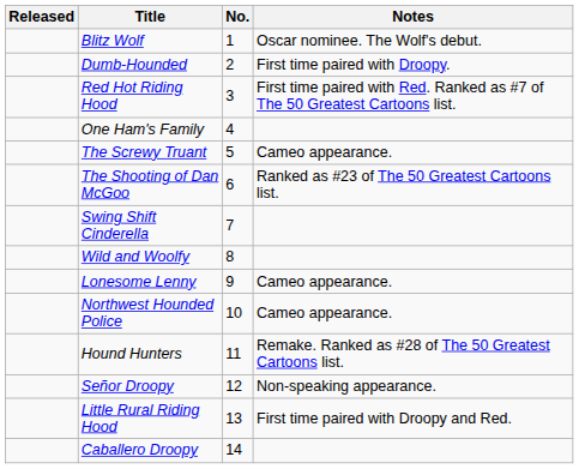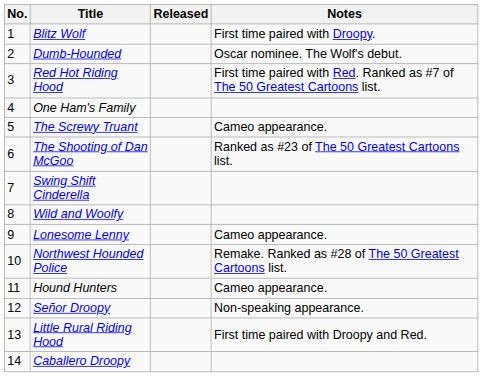 <table class="wikitable sortable">
 <tr>
+<th>No.</th>
+<th>Title</th>
 <th>Released</th>
-<th>Title</th>
-<th>No.</th>
 <th>Notes</th>
 </tr>
 <tr>
+<td>1</td>
+<td><em><a href='#'>Blitz Wolf</a></em></td>
 <td></td>
-<td><em><a href='#'>Blitz Wolf</a></em></td>
-<td>1</td>
+<td>First time paired with <a href='#'>Droopy</a>.</td>
+</tr>
+<tr>
+<td>2</td>
+<td><em><a href='#'>Dumb-Hounded</a></em></td>
+<td></td>
 <td>Oscar nominee. The Wolf's debut.</td>
 </tr>
 <tr>
+<td>3</td>
+<td><em><a href='#'>Red Hot Riding Hood</a></em></td>
 <td></td>
-<td><em><a href='#'>Dumb-Hounded</a></em></td>
-<td>2</td>
-<td>First time paired with <a href='#'>Droopy</a>.</td>
-</tr>
-<tr>
-<td></td>
-<td><em><a href='#'>Red Hot Riding Hood</a></em></td>
-<td>3</td>
 <td>First time paired with <a href='#'>Red</a>. Ranked as #7 of <a href='#'>The 50 Greatest Cartoons</a> list.</td>
 </tr>
 <tr>
+<td>4</td>
+<td><em>One Ham's Family</em></td>
 <td></td>
-<td><em>One Ham's Family</em></td>
-<td>4</td>
 <td></td>
 </tr>
 <tr>
+<td>5</td>
+<td><em><a href='#'>The Screwy Truant</a></em></td>
 <td></td>
-<td><em><a href='#'>The Screwy Truant</a></em></td>
-<td>5</td>
 <td>Cameo appearance.</td>
 </tr>
 <tr>
+<td>6</td>
+<td><em><a href='#'>The Shooting of Dan McGoo</a></em></td>
 <td></td>
-<td><em><a href='#'>The Shooting of Dan McGoo</a></em></td>
-<td>6</td>
 <td>Ranked as #23 of <a href='#'>The 50 Greatest Cartoons</a> list.</td>
 </tr>
 <tr>
+<td>7</td>
+<td><em><a href='#'>Swing Shift Cinderella</a></em></td>
 <td></td>
-<td><em><a href='#'>Swing Shift Cinderella</a></em></td>
-<td>7</td>
 <td></td>
 </tr>
 <tr>
+<td>8</td>
+<td><em><a href='#'>Wild and Woolfy</a></em></td>
 <td></td>
-<td><em><a href='#'>Wild and Woolfy</a></em></td>
-<td>8</td>
 <td></td>
 </tr>
 <tr>
+<td>9</td>
+<td><em><a href='#'>Lonesome Lenny</a></em></td>
 <td></td>
-<td><em><a href='#'>Lonesome Lenny</a></em></td>
-<td>9</td>
 <td>Cameo appearance.</td>
 </tr>
 <tr>
+<td>10</td>
+<td><em><a href='#'>Northwest Hounded Police</a></em></td>
 <td></td>
-<td><em><a href='#'>Northwest Hounded Police</a></em></td>
-<td>10</td>
+<td>Remake. Ranked as #28 of <a href='#'>The 50 Greatest Cartoons</a> list.</td>
+</tr>
+<tr>
+<td>11</td>
+<td><em>Hound Hunters</em></td>
+<td></td>
 <td>Cameo appearance.</td>
 </tr>
 <tr>
+<td>12</td>
+<td><em><a href='#'>Señor Droopy</a></em></td>
 <td></td>
-<td><em>Hound Hunters</em></td>
-<td>11</td>
-<td>Remake. Ranked as #28 of <a href='#'>The 50 Greatest Cartoons</a> list.</td>
-</tr>
-<tr>
-<td></td>
-<td><em><a href='#'>Señor Droopy</a></em></td>
-<td>12</td>
 <td>Non-speaking appearance.</td>
 </tr>
 <tr>
+<td>13</td>
+<td><em><a href='#'>Little Rural Riding Hood</a></em></td>
 <td></td>
-<td><em><a href='#'>Little Rural Riding Hood</a></em></td>
-<td>13</td>
 <td>First time paired with Droopy and Red.</td>
 </tr>
 <tr>
+<td>14</td>
+<td><em><a href='#'>Caballero Droopy</a></em></td>
 <td></td>
-<td><em><a href='#'>Caballero Droopy</a></em></td>
-<td>14</td>
 <td></td>
 </tr>
 </table>
